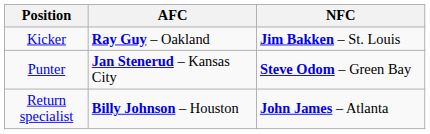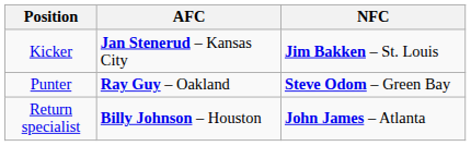 <table class="wikitable" width=75%>
 <tr>
 <th width=20%>Position</th>
 <th width=40%>AFC</th>
 <th width=40%>NFC</th>
 </tr>
 <tr>
 <td align=center><a href='#'>Kicker</a></td>
-<td><strong><a href='#'>Ray Guy</a></strong> –  Oakland</td>
+<td><strong><a href='#'>Jan Stenerud</a></strong> –  Kansas City</td>
 <td><strong><a href='#'>Jim Bakken</a></strong> –  St. Louis</td>
 </tr>
 <tr>
 <td align=center><a href='#'>Punter</a></td>
-<td><strong><a href='#'>Jan Stenerud</a></strong> –  Kansas City</td>
+<td><strong><a href='#'>Ray Guy</a></strong> –  Oakland</td>
 <td><strong><a href='#'>Steve Odom</a></strong> –  Green Bay</td>
 </tr>
 <tr>
 <td align=center><a href='#'>Return specialist</a></td>
 <td><strong><a href='#'>Billy Johnson</a></strong> –  Houston</td>
 <td><strong><a href='#'>John James</a></strong> –  Atlanta</td>
 </tr>
 </table>
